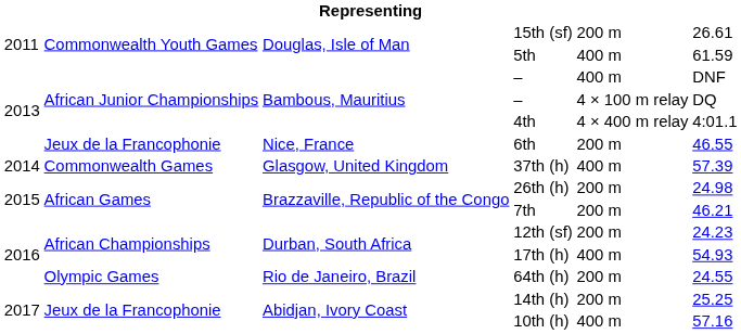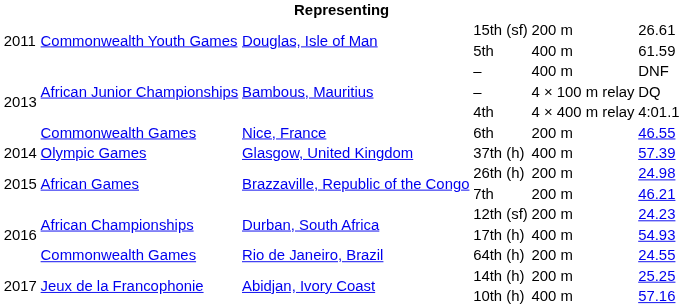 <table>
 <tr>
 <th colspan="6">Representing </th>
 </tr>
 <tr>
 <td rowspan=2>2011</td>
 <td rowspan=2><a href='#'>Commonwealth Youth Games</a></td>
 <td rowspan=2><a href='#'>Douglas, Isle of Man</a></td>
 <td>15th (sf)</td>
 <td>200 m</td>
 <td>26.61</td>
 </tr>
 <tr>
 <td>5th</td>
 <td>400 m</td>
 <td>61.59</td>
 </tr>
 <tr>
 <td rowspan=4>2013</td>
 <td rowspan=3><a href='#'>African Junior Championships</a></td>
 <td rowspan=3><a href='#'>Bambous, Mauritius</a></td>
 <td>–</td>
 <td>400 m</td>
 <td>DNF</td>
 </tr>
 <tr>
 <td>–</td>
 <td>4 × 100 m relay</td>
 <td>DQ</td>
 </tr>
 <tr>
 <td>4th</td>
 <td>4 × 400 m relay</td>
 <td>4:01.1</td>
 </tr>
 <tr>
-<td><a href='#'>Jeux de la Francophonie</a></td>
+<td><a href='#'>Commonwealth Games</a></td>
 <td><a href='#'>Nice, France</a></td>
 <td>6th</td>
 <td>200 m</td>
 <td><a href='#'>46.55</a></td>
 </tr>
 <tr>
 <td>2014</td>
-<td><a href='#'>Commonwealth Games</a></td>
+<td><a href='#'>Olympic Games</a></td>
 <td><a href='#'>Glasgow, United Kingdom</a></td>
 <td>37th (h)</td>
 <td>400 m</td>
 <td><a href='#'>57.39</a></td>
 </tr>
 <tr>
 <td rowspan=2>2015</td>
 <td rowspan=2><a href='#'>African Games</a></td>
 <td rowspan=2><a href='#'>Brazzaville, Republic of the Congo</a></td>
 <td>26th (h)</td>
 <td>200 m</td>
 <td><a href='#'>24.98</a></td>
 </tr>
 <tr>
 <td>7th</td>
 <td>200 m</td>
 <td><a href='#'>46.21</a></td>
 </tr>
 <tr>
 <td rowspan=3>2016</td>
 <td rowspan=2><a href='#'>African Championships</a></td>
 <td rowspan=2><a href='#'>Durban, South Africa</a></td>
 <td>12th (sf)</td>
 <td>200 m</td>
 <td><a href='#'>24.23</a></td>
 </tr>
 <tr>
 <td>17th (h)</td>
 <td>400 m</td>
 <td><a href='#'>54.93</a></td>
 </tr>
 <tr>
-<td><a href='#'>Olympic Games</a></td>
+<td><a href='#'>Commonwealth Games</a></td>
 <td><a href='#'>Rio de Janeiro, Brazil</a></td>
 <td>64th (h)</td>
 <td>200 m</td>
 <td><a href='#'>24.55</a></td>
 </tr>
 <tr>
 <td rowspan=2>2017</td>
 <td rowspan=2><a href='#'>Jeux de la Francophonie</a></td>
 <td rowspan=2><a href='#'>Abidjan, Ivory Coast</a></td>
 <td>14th (h)</td>
 <td>200 m</td>
 <td><a href='#'>25.25</a></td>
 </tr>
 <tr>
 <td>10th (h)</td>
 <td>400 m</td>
 <td><a href='#'>57.16</a></td>
 </tr>
 </table>
